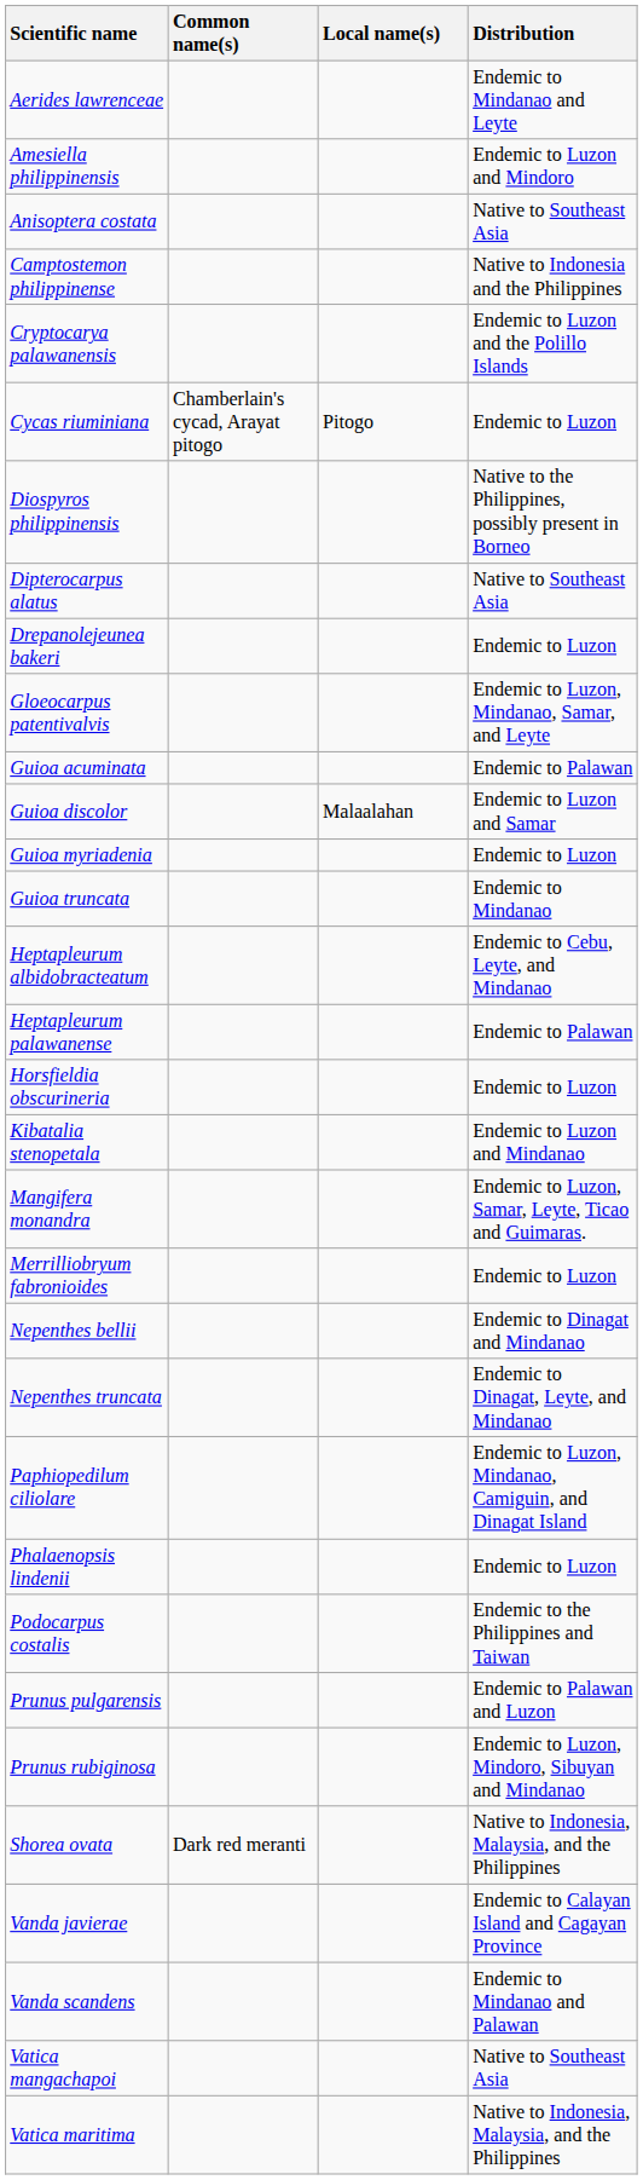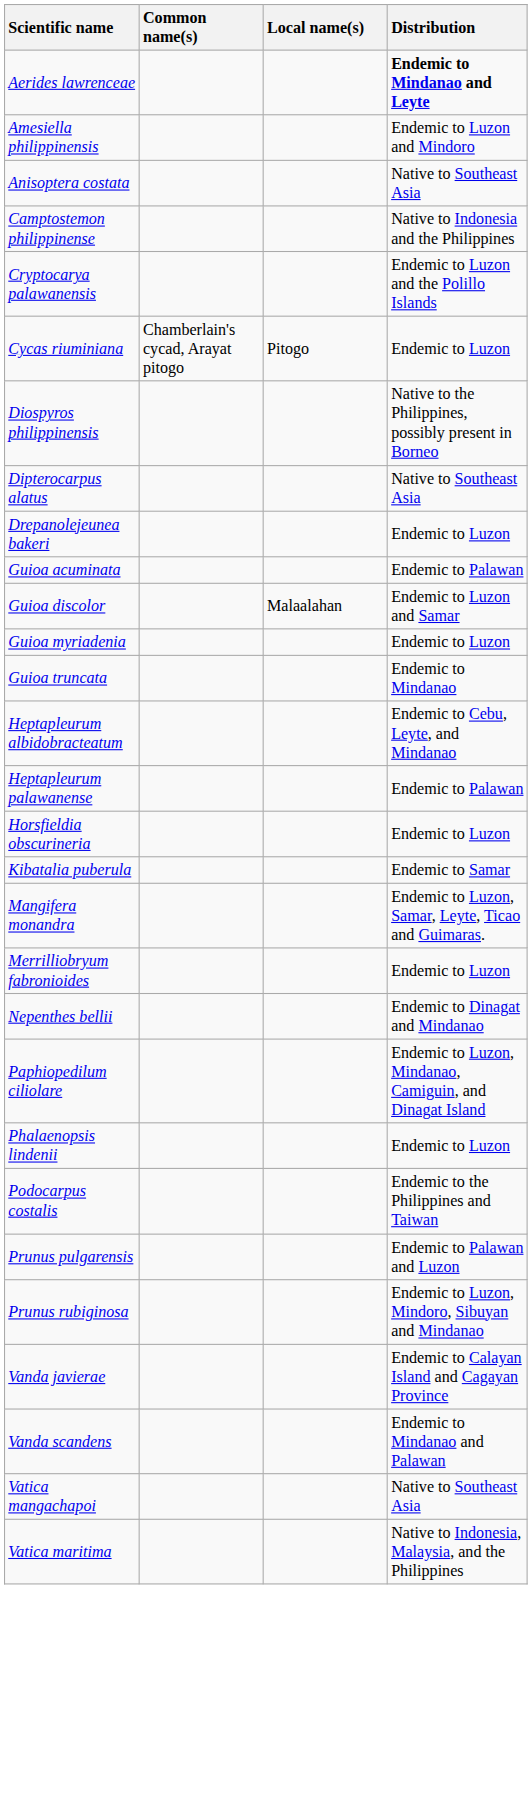 <table class="wikitable sortable" style="font-size: 95%; text-align: left">
 <tr>
 <th style="text-align: left;" width="120">Scientific name</th>
 <th style="text-align: left;" width="110">Common name(s)</th>
 <th style="text-align: left;" width="110">Local name(s)</th>
 <th style="text-align: left;" width="125">Distribution</th>
 </tr>
 <tr>
 <td><em><a href='#'>Aerides lawrenceae</a></em></td>
 <td></td>
 <td></td>
-<td>Endemic to <a href='#'>Mindanao</a> and <a href='#'>Leyte</a></td>
+<td><strong>Endemic to <a href='#'>Mindanao</a> and <a href='#'>Leyte</a></strong></td>
 </tr>
 <tr>
 <td><em><a href='#'>Amesiella philippinensis</a></em></td>
 <td></td>
 <td></td>
 <td>Endemic to <a href='#'>Luzon</a> and <a href='#'>Mindoro</a></td>
 </tr>
 <tr>
 <td><em><a href='#'>Anisoptera costata</a></em></td>
 <td></td>
 <td></td>
 <td>Native to <a href='#'>Southeast Asia</a></td>
 </tr>
 <tr>
 <td><em><a href='#'>Camptostemon philippinense</a></em></td>
 <td></td>
 <td></td>
 <td>Native to <a href='#'>Indonesia</a> and the Philippines</td>
 </tr>
 <tr>
 <td><em><a href='#'>Cryptocarya palawanensis</a></em></td>
 <td></td>
 <td></td>
 <td>Endemic to <a href='#'>Luzon</a> and the <a href='#'>Polillo Islands</a></td>
 </tr>
 <tr>
 <td><em><a href='#'>Cycas riuminiana</a></em></td>
 <td>Chamberlain's cycad, Arayat pitogo</td>
 <td>Pitogo</td>
 <td>Endemic to <a href='#'>Luzon</a></td>
 </tr>
 <tr>
 <td><em><a href='#'>Diospyros philippinensis</a></em></td>
 <td></td>
 <td></td>
 <td>Native to the Philippines, possibly present in <a href='#'>Borneo</a></td>
 </tr>
 <tr>
 <td><em><a href='#'>Dipterocarpus alatus</a></em></td>
 <td></td>
 <td></td>
 <td>Native to <a href='#'>Southeast Asia</a></td>
 </tr>
 <tr>
 <td><em><a href='#'>Drepanolejeunea bakeri</a></em></td>
 <td></td>
 <td></td>
 <td>Endemic to <a href='#'>Luzon</a></td>
 </tr>
 <tr>
-<td><em><a href='#'>Gloeocarpus patentivalvis</a></em></td>
-<td></td>
-<td></td>
-<td>Endemic to <a href='#'>Luzon</a>, <a href='#'>Mindanao</a>, <a href='#'>Samar</a>, and <a href='#'>Leyte</a></td>
-</tr>
-<tr>
 <td><em><a href='#'>Guioa acuminata</a></em></td>
 <td></td>
 <td></td>
 <td>Endemic to <a href='#'>Palawan</a></td>
 </tr>
 <tr>
 <td><em><a href='#'>Guioa discolor</a></em></td>
 <td></td>
 <td>Malaalahan</td>
 <td>Endemic to <a href='#'>Luzon</a> and <a href='#'>Samar</a></td>
 </tr>
 <tr>
 <td><em><a href='#'>Guioa myriadenia</a></em></td>
 <td></td>
 <td></td>
 <td>Endemic to <a href='#'>Luzon</a></td>
 </tr>
 <tr>
 <td><em><a href='#'>Guioa truncata</a></em></td>
 <td></td>
 <td></td>
 <td>Endemic to <a href='#'>Mindanao</a></td>
 </tr>
 <tr>
 <td><em><a href='#'>Heptapleurum albidobracteatum</a></em></td>
 <td></td>
 <td></td>
 <td>Endemic to <a href='#'>Cebu</a>, <a href='#'>Leyte</a>, and <a href='#'>Mindanao</a></td>
 </tr>
 <tr>
 <td><em><a href='#'>Heptapleurum palawanense</a></em></td>
 <td></td>
 <td></td>
 <td>Endemic to <a href='#'>Palawan</a></td>
 </tr>
 <tr>
 <td><em><a href='#'>Horsfieldia obscurineria</a></em></td>
 <td></td>
 <td></td>
 <td>Endemic to <a href='#'>Luzon</a></td>
 </tr>
 <tr>
-<td><em><a href='#'>Kibatalia stenopetala</a></em></td>
+<td><em><a href='#'>Kibatalia puberula</a></em></td>
 <td></td>
 <td></td>
-<td>Endemic to <a href='#'>Luzon</a> and <a href='#'>Mindanao</a></td>
+<td>Endemic to <a href='#'>Samar</a></td>
 </tr>
 <tr>
 <td><em><a href='#'>Mangifera monandra</a></em></td>
 <td></td>
 <td></td>
 <td>Endemic to <a href='#'>Luzon</a>, <a href='#'>Samar</a>, <a href='#'>Leyte</a>, <a href='#'>Ticao</a> and <a href='#'>Guimaras</a>.</td>
 </tr>
 <tr>
 <td><em><a href='#'>Merrilliobryum fabronioides</a></em></td>
 <td></td>
 <td></td>
 <td>Endemic to <a href='#'>Luzon</a></td>
 </tr>
 <tr>
 <td><em><a href='#'>Nepenthes bellii</a></em></td>
 <td></td>
 <td></td>
 <td>Endemic to <a href='#'>Dinagat</a> and <a href='#'>Mindanao</a></td>
-</tr>
-<tr>
-<td><em><a href='#'>Nepenthes truncata</a></em></td>
-<td></td>
-<td></td>
-<td>Endemic to <a href='#'>Dinagat</a>, <a href='#'>Leyte</a>, and <a href='#'>Mindanao</a></td>
 </tr>
 <tr>
 <td><em><a href='#'>Paphiopedilum ciliolare</a></em></td>
 <td></td>
 <td></td>
 <td>Endemic to <a href='#'>Luzon</a>, <a href='#'>Mindanao</a>, <a href='#'>Camiguin</a>, and <a href='#'>Dinagat Island</a></td>
 </tr>
 <tr>
 <td><em><a href='#'>Phalaenopsis lindenii</a></em></td>
 <td></td>
 <td></td>
 <td>Endemic to <a href='#'>Luzon</a></td>
 </tr>
 <tr>
 <td><em><a href='#'>Podocarpus costalis</a></em></td>
 <td></td>
 <td></td>
 <td>Endemic to the Philippines and <a href='#'>Taiwan</a></td>
 </tr>
 <tr>
 <td><em><a href='#'>Prunus pulgarensis</a></em></td>
 <td></td>
 <td></td>
 <td>Endemic to <a href='#'>Palawan</a> and <a href='#'>Luzon</a></td>
 </tr>
 <tr>
 <td><em><a href='#'>Prunus rubiginosa</a></em></td>
 <td></td>
 <td></td>
 <td>Endemic to <a href='#'>Luzon</a>, <a href='#'>Mindoro</a>, <a href='#'>Sibuyan</a> and <a href='#'>Mindanao</a></td>
 </tr>
 <tr>
-<td><em><a href='#'>Shorea ovata</a></em></td>
-<td>Dark red meranti</td>
-<td></td>
-<td>Native to <a href='#'>Indonesia</a>, <a href='#'>Malaysia</a>, and the Philippines</td>
-</tr>
-<tr>
 <td><em><a href='#'>Vanda javierae</a></em></td>
 <td></td>
 <td></td>
 <td>Endemic to <a href='#'>Calayan Island</a> and <a href='#'>Cagayan Province</a></td>
 </tr>
 <tr>
 <td><em><a href='#'>Vanda scandens</a></em></td>
 <td></td>
 <td></td>
 <td>Endemic to <a href='#'>Mindanao</a> and <a href='#'>Palawan</a></td>
 </tr>
 <tr>
 <td><em><a href='#'>Vatica mangachapoi</a></em></td>
 <td></td>
 <td></td>
 <td>Native to <a href='#'>Southeast Asia</a></td>
 </tr>
 <tr>
 <td><em><a href='#'>Vatica maritima</a></em></td>
 <td></td>
 <td></td>
 <td>Native to <a href='#'>Indonesia</a>, <a href='#'>Malaysia</a>, and the Philippines</td>
 </tr>
 </table>
